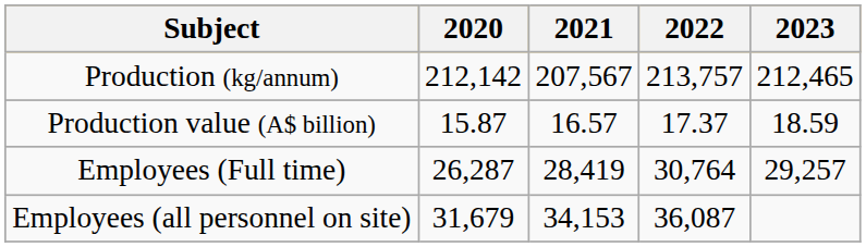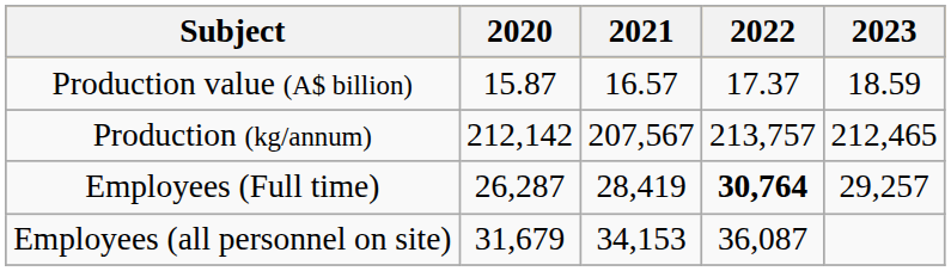 <table class="wikitable">
 <tr style="text-align:center; background:#daa520;">
 <th>Subject</th>
 <th>2020</th>
 <th>2021</th>
 <th>2022</th>
 <th>2023</th>
 </tr>
 <tr style="text-align:center;">
+<td>Production value <small>(A$ billion)</small></td>
+<td>15.87</td>
+<td>16.57</td>
+<td>17.37</td>
+<td>18.59</td>
+</tr>
+<tr style="text-align:center;">
 <td>Production <small>(kg/annum)</small></td>
 <td>212,142</td>
 <td>207,567</td>
 <td>213,757</td>
 <td>212,465</td>
 </tr>
 <tr style="text-align:center;">
-<td>Production value <small>(A$ billion)</small></td>
-<td>15.87</td>
-<td>16.57</td>
-<td>17.37</td>
-<td>18.59</td>
-</tr>
-<tr style="text-align:center;">
 <td>Employees (Full time)</td>
 <td>26,287</td>
 <td>28,419</td>
-<td>30,764</td>
+<td><strong>30,764</strong></td>
 <td>29,257</td>
 </tr>
 <tr style="text-align:center;">
 <td>Employees (all personnel on site)</td>
 <td>31,679</td>
 <td>34,153</td>
 <td>36,087</td>
 <td></td>
 </tr>
 </table>
